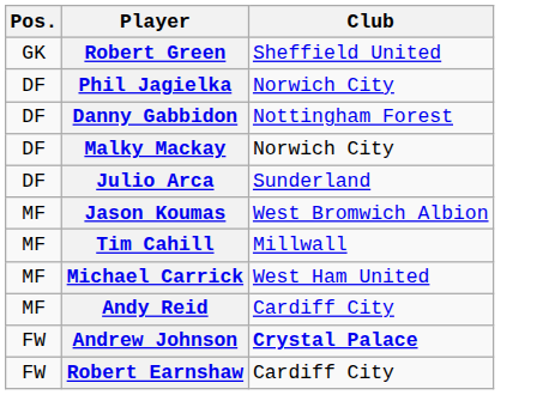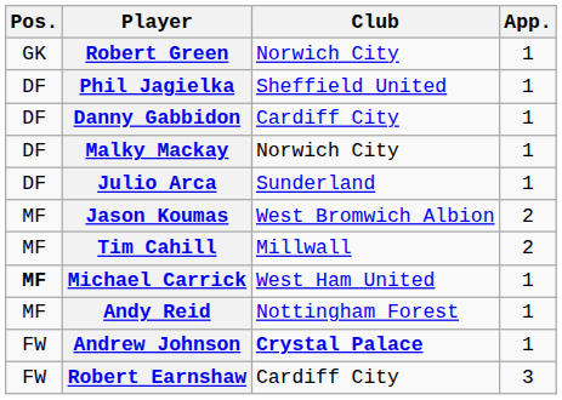 <table class="wikitable plainrowheaders" style="text-align: left">
 <tr>
 <th scope=col>Pos.</th>
 <th scope=col>Player</th>
 <th scope=col>Club</th>
+<th scope=col>App.</th>
 </tr>
 <tr>
 <td style=text-align:center>GK</td>
 <th scope=row><a href='#'>Robert Green</a></th>
-<td><a href='#'>Sheffield United</a></td>
+<td><a href='#'>Norwich City</a></td>
+<td style=text-align:center>1</td>
 </tr>
 <tr>
 <td style=text-align:center>DF</td>
 <th scope=row><a href='#'>Phil Jagielka</a></th>
-<td><a href='#'>Norwich City</a></td>
+<td><a href='#'>Sheffield United</a></td>
+<td style=text-align:center>1</td>
 </tr>
 <tr>
 <td style=text-align:center>DF</td>
 <th scope=row><a href='#'>Danny Gabbidon</a></th>
-<td><a href='#'>Nottingham Forest</a></td>
+<td><a href='#'>Cardiff City</a></td>
+<td style=text-align:center>1</td>
 </tr>
 <tr>
 <td style=text-align:center>DF</td>
 <th scope=row><a href='#'>Malky Mackay</a></th>
 <td>Norwich City</td>
+<td style=text-align:center>1</td>
 </tr>
 <tr>
 <td style=text-align:center>DF</td>
 <th scope=row><a href='#'>Julio Arca</a></th>
 <td><a href='#'>Sunderland</a></td>
+<td style=text-align:center>1</td>
 </tr>
 <tr>
 <td style=text-align:center>MF</td>
 <th scope=row><a href='#'>Jason Koumas</a></th>
 <td><a href='#'>West Bromwich Albion</a></td>
+<td style=text-align:center>2</td>
 </tr>
 <tr>
 <td style=text-align:center>MF</td>
 <th scope=row><a href='#'>Tim Cahill</a></th>
 <td><a href='#'>Millwall</a></td>
+<td style=text-align:center>2</td>
 </tr>
 <tr>
-<td style=text-align:center>MF</td>
+<td style=text-align:center><strong>MF</strong></td>
 <th scope=row><a href='#'>Michael Carrick</a></th>
 <td><a href='#'>West Ham United</a></td>
+<td style=text-align:center>1</td>
 </tr>
 <tr>
 <td style=text-align:center>MF</td>
 <th scope=row><a href='#'>Andy Reid</a></th>
-<td><a href='#'>Cardiff City</a></td>
+<td><a href='#'>Nottingham Forest</a></td>
+<td style=text-align:center>1</td>
 </tr>
 <tr>
 <td style=text-align:center>FW</td>
 <th scope=row><a href='#'>Andrew Johnson</a></th>
 <td><strong><a href='#'>Crystal Palace</a></strong></td>
+<td style=text-align:center>1</td>
 </tr>
 <tr>
 <td style=text-align:center>FW</td>
 <th scope=row><a href='#'>Robert Earnshaw</a></th>
 <td>Cardiff City</td>
+<td style=text-align:center>3</td>
 </tr>
 </table>
